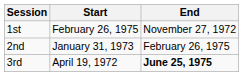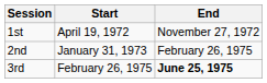 <table class="wikitable">
 <tr>
 <th>Session</th>
 <th>Start</th>
 <th>End</th>
 </tr>
 <tr>
 <td>1st</td>
-<td>February 26, 1975</td>
+<td>April 19, 1972</td>
 <td>November 27, 1972</td>
 </tr>
 <tr>
 <td>2nd</td>
 <td>January 31, 1973</td>
 <td>February 26, 1975</td>
 </tr>
 <tr>
 <td>3rd</td>
-<td>April 19, 1972</td>
+<td>February 26, 1975</td>
 <td><strong>June 25, 1975</strong></td>
 </tr>
 </table>
